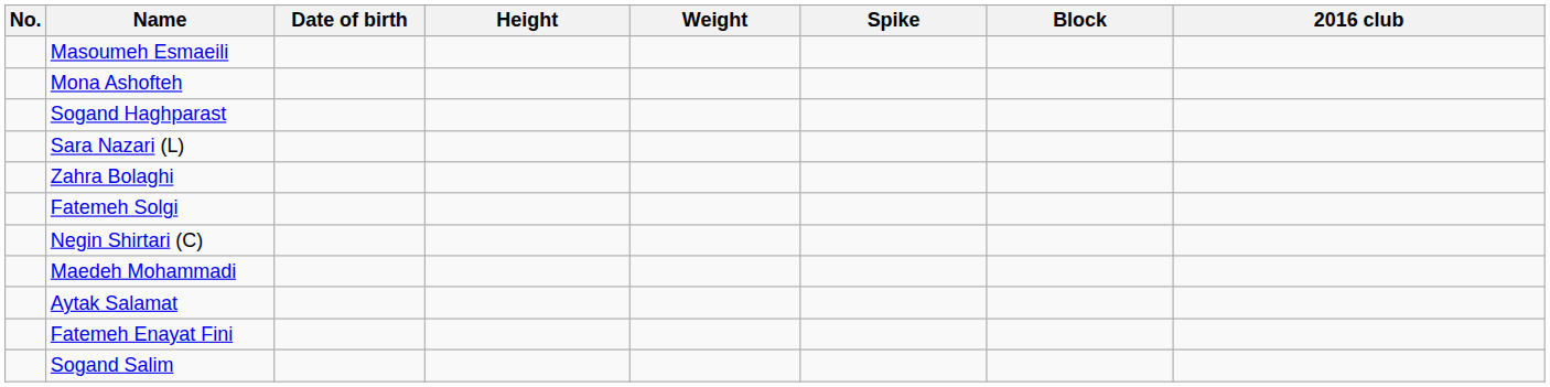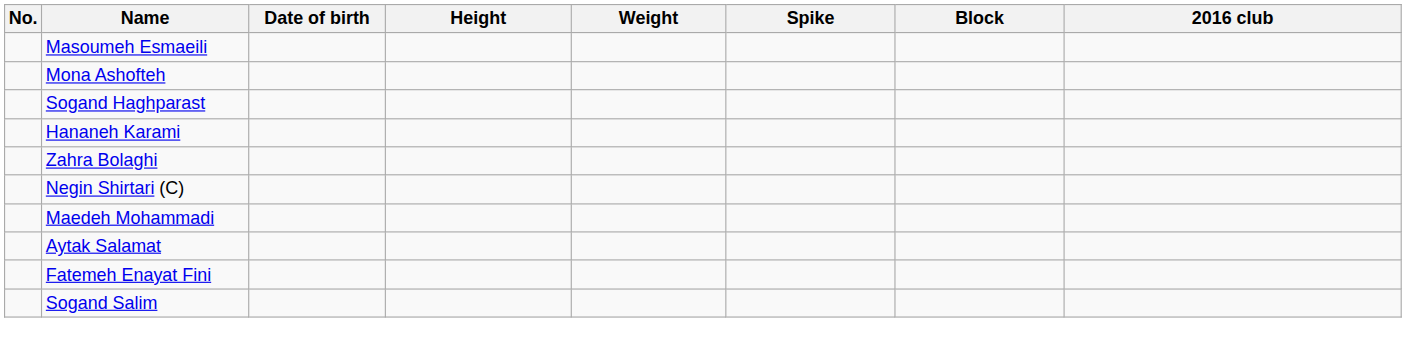 <table class="wikitable sortable" style="text-align:center;">
 <tr>
 <th>No.</th>
 <th style="width:12em">Name</th>
 <th style="width:8em">Date of birth</th>
 <th style="width:11em">Height</th>
 <th style="width:9em">Weight</th>
 <th style="width:10em">Spike</th>
 <th style="width:10em">Block</th>
 <th style="width:21em">2016 club</th>
 </tr>
 <tr>
 <td></td>
 <td align=left><a href='#'>Masoumeh Esmaeili</a></td>
 <td align=right></td>
 <td></td>
 <td></td>
 <td></td>
 <td></td>
 <td></td>
 </tr>
 <tr>
 <td></td>
 <td align=left><a href='#'>Mona Ashofteh</a></td>
 <td align=right></td>
 <td></td>
 <td></td>
 <td></td>
 <td></td>
 <td></td>
 </tr>
 <tr>
 <td></td>
 <td align=left><a href='#'>Sogand Haghparast</a></td>
 <td align=right></td>
 <td></td>
 <td></td>
 <td></td>
 <td></td>
 <td></td>
 </tr>
 <tr>
 <td></td>
-<td align=left><a href='#'>Sara Nazari</a> (L)</td>
+<td align=left><a href='#'>Hananeh Karami</a></td>
 <td align=right></td>
 <td></td>
 <td></td>
 <td></td>
 <td></td>
 <td></td>
 </tr>
 <tr>
 <td></td>
 <td align=left><a href='#'>Zahra Bolaghi</a></td>
-<td align=right></td>
-<td></td>
-<td></td>
-<td></td>
-<td></td>
-<td></td>
-</tr>
-<tr>
-<td></td>
-<td align=left><a href='#'>Fatemeh Solgi</a></td>
 <td align=right></td>
 <td></td>
 <td></td>
 <td></td>
 <td></td>
 <td></td>
 </tr>
 <tr>
 <td></td>
 <td align=left><a href='#'>Negin Shirtari</a> (C)</td>
 <td align=right></td>
 <td></td>
 <td></td>
 <td></td>
 <td></td>
 <td></td>
 </tr>
 <tr>
 <td></td>
 <td align=left><a href='#'>Maedeh Mohammadi</a></td>
 <td align=right></td>
 <td></td>
 <td></td>
 <td></td>
 <td></td>
 <td></td>
 </tr>
 <tr>
 <td></td>
 <td align=left><a href='#'>Aytak Salamat</a></td>
 <td align=right></td>
 <td></td>
 <td></td>
 <td></td>
 <td></td>
 <td></td>
 </tr>
 <tr>
 <td></td>
 <td align=left><a href='#'>Fatemeh Enayat Fini</a></td>
 <td align=right></td>
 <td></td>
 <td></td>
 <td></td>
 <td></td>
 <td></td>
 </tr>
 <tr>
 <td></td>
 <td align=left><a href='#'>Sogand Salim</a></td>
 <td align=right></td>
 <td></td>
 <td></td>
 <td></td>
 <td></td>
 <td></td>
 </tr>
 </table>
